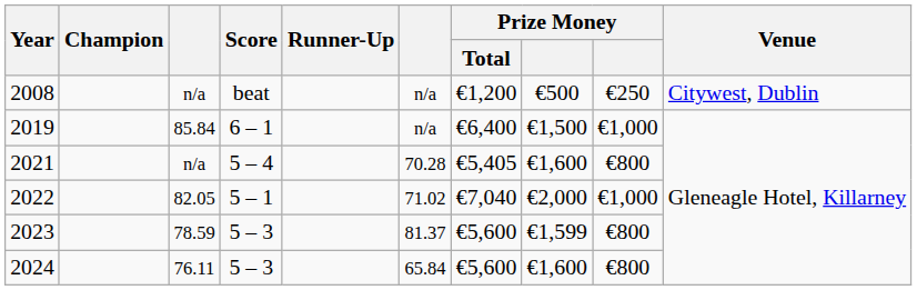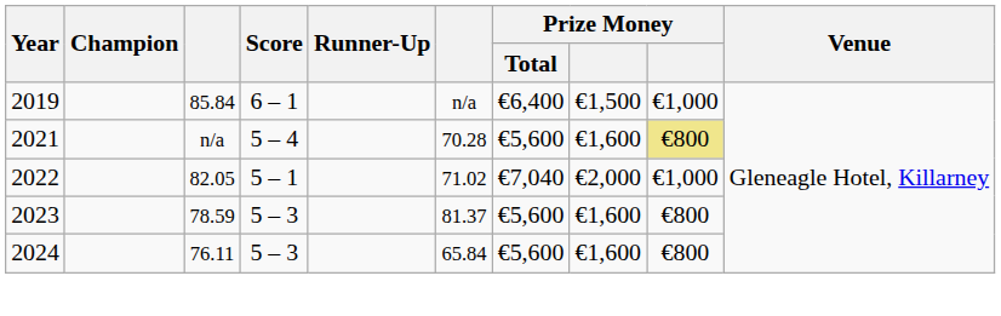 <table class="wikitable sortable">
 <tr>
 <th rowspan=2>Year</th>
 <th rowspan=2>Champion</th>
 <th rowspan=2></th>
 <th rowspan=2>Score</th>
 <th rowspan=2>Runner-Up</th>
 <th rowspan=2></th>
 <th colspan=3>Prize Money</th>
 <th rowspan=2>Venue</th>
 </tr>
 <tr>
 <th>Total</th>
 <th></th>
 <th></th>
-</tr>
-<tr>
-<td>2008</td>
-<td></td>
-<td align=center><small><span>n/a</span></small></td>
-<td align=center>beat</td>
-<td></td>
-<td align=center><small><span>n/a</span></small></td>
-<td align=center>€1,200</td>
-<td align=center>€500</td>
-<td align=center>€250</td>
-<td><a href='#'>Citywest</a>, <a href='#'>Dublin</a></td>
 </tr>
 <tr>
 <td>2019</td>
 <td></td>
 <td align=center><small><span>85.84</span></small></td>
 <td align=center>6 – 1</td>
 <td></td>
 <td align=center><small><span>n/a</span></small></td>
 <td align=center>€6,400</td>
 <td align=center>€1,500</td>
 <td align=center>€1,000</td>
 <td rowspan=5>Gleneagle Hotel, <a href='#'>Killarney</a></td>
 </tr>
 <tr>
 <td>2021</td>
 <td></td>
 <td align=center><small><span>n/a</span></small></td>
 <td align=center>5 – 4</td>
 <td></td>
 <td align=center><small><span>70.28</span></small></td>
-<td align=center>€5,405</td>
+<td align=center>€5,600</td>
 <td align=center>€1,600</td>
-<td align=center>€800</td>
+<td align=center style="background: khaki;">€800</td>
 </tr>
 <tr>
 <td>2022</td>
 <td></td>
 <td align=center><small><span>82.05</span></small></td>
 <td align=center>5 – 1</td>
 <td></td>
 <td align=center><small><span>71.02</span></small></td>
 <td align=center>€7,040</td>
 <td align=center>€2,000</td>
 <td align=center>€1,000</td>
 </tr>
 <tr>
 <td>2023</td>
 <td></td>
 <td align=center><small><span>78.59</span></small></td>
 <td align=center>5 – 3</td>
 <td></td>
 <td align=center><small><span>81.37</span></small></td>
 <td align=center>€5,600</td>
-<td align=center>€1,599</td>
+<td align=center>€1,600</td>
 <td align=center>€800</td>
 </tr>
 <tr>
 <td>2024</td>
 <td></td>
 <td align=center><small><span>76.11</span></small></td>
 <td align=center>5 – 3</td>
 <td></td>
 <td align=center><small><span>65.84</span></small></td>
 <td align=center>€5,600</td>
 <td align=center>€1,600</td>
 <td align=center>€800</td>
 </tr>
 </table>
